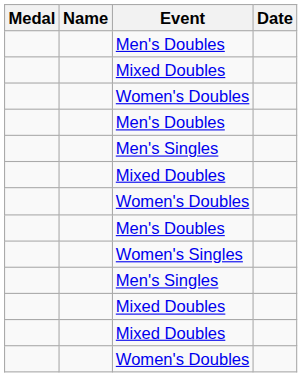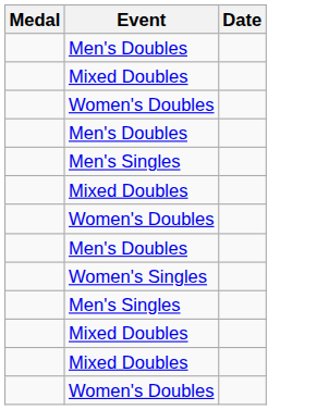 <table class="wikitable sortable" style="font-size:95%">
 <tr>
 <th>Medal</th>
-<th>Name</th>
 <th>Event</th>
 <th>Date</th>
 </tr>
 <tr>
 <td></td>
-<td><br></td>
 <td><a href='#'>Men's Doubles</a></td>
 <td></td>
 </tr>
 <tr>
 <td></td>
-<td><br></td>
 <td><a href='#'>Mixed Doubles</a></td>
 <td></td>
 </tr>
 <tr>
 <td></td>
-<td><br></td>
 <td><a href='#'>Women's Doubles</a></td>
 <td></td>
 </tr>
 <tr>
 <td></td>
-<td><br></td>
 <td><a href='#'>Men's Doubles</a></td>
 <td></td>
 </tr>
 <tr>
-<td></td>
 <td></td>
 <td><a href='#'>Men's Singles</a></td>
 <td></td>
 </tr>
 <tr>
 <td></td>
-<td><br></td>
 <td><a href='#'>Mixed Doubles</a></td>
 <td></td>
 </tr>
 <tr>
 <td></td>
-<td><br></td>
 <td><a href='#'>Women's Doubles</a></td>
 <td></td>
 </tr>
 <tr>
 <td></td>
-<td><br></td>
 <td><a href='#'>Men's Doubles</a></td>
 <td></td>
 </tr>
 <tr>
-<td></td>
 <td></td>
 <td><a href='#'>Women's Singles</a></td>
 <td></td>
 </tr>
 <tr>
 <td></td>
-<td></td>
 <td><a href='#'>	Men's Singles</a></td>
 <td></td>
 </tr>
 <tr>
 <td></td>
-<td><br></td>
 <td><a href='#'>Mixed Doubles</a></td>
 <td></td>
 </tr>
 <tr>
 <td></td>
-<td><br></td>
 <td><a href='#'>Mixed Doubles</a></td>
 <td></td>
 </tr>
 <tr>
 <td></td>
-<td><br></td>
 <td><a href='#'>Women's Doubles</a></td>
 <td></td>
 </tr>
 </table>
